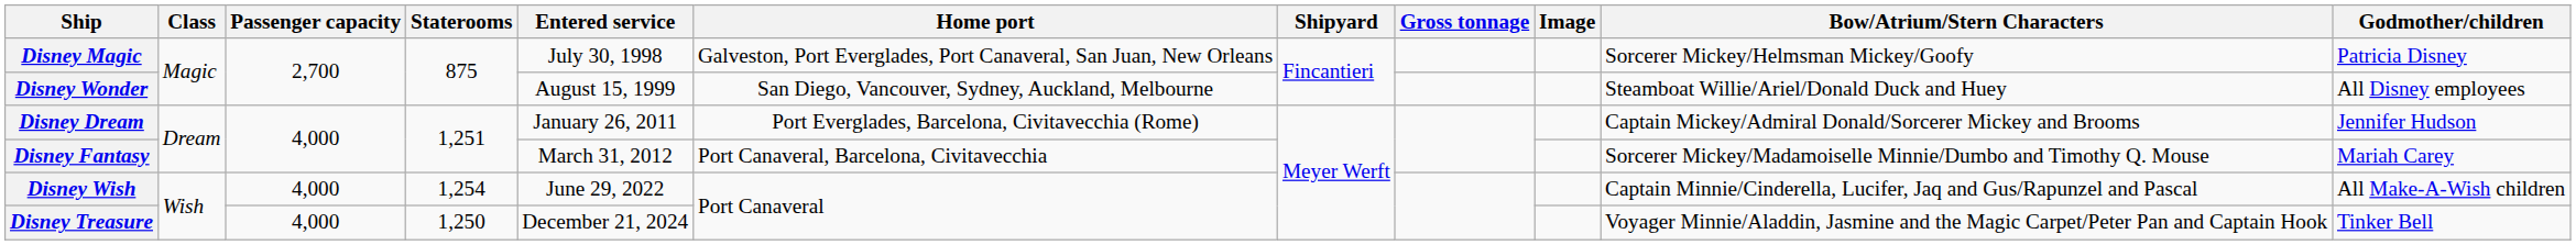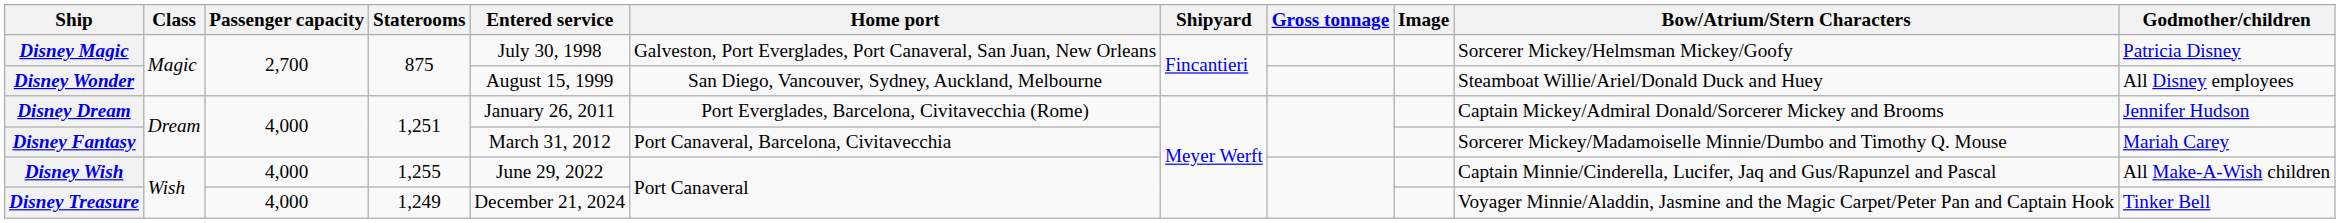 <table class="wikitable sortable plainrowheaders">
 <tr>
 <th>Ship</th>
 <th>Class</th>
 <th>Passenger capacity</th>
 <th>Staterooms</th>
 <th>Entered service</th>
 <th>Home port</th>
 <th>Shipyard</th>
 <th><a href='#'>Gross tonnage</a></th>
 <th>Image</th>
 <th>Bow/Atrium/Stern Characters</th>
 <th>Godmother/children</th>
 </tr>
 <tr>
 <th scope="row"><em><a href='#'>Disney Magic</a></em></th>
 <td rowspan="2"><em>Magic</em></td>
 <td rowspan="2" style="text-align:Center;">2,700</td>
 <td rowspan="2" style="text-align:Center;">875</td>
 <td style="text-align:Center;">July 30, 1998</td>
 <td style="text-align:Center;">Galveston, Port Everglades, Port Canaveral, San Juan, New Orleans</td>
 <td rowspan="2"><a href='#'>Fincantieri</a></td>
 <td style="text-align:Center;"></td>
 <td></td>
 <td>Sorcerer Mickey/Helmsman Mickey/Goofy</td>
 <td><a href='#'>Patricia Disney</a></td>
 </tr>
 <tr>
 <th scope="row"><em><a href='#'>Disney Wonder</a></em></th>
 <td style="text-align:Center;">August 15, 1999</td>
 <td style="text-align:Center;">San Diego, Vancouver, Sydney, Auckland, Melbourne</td>
 <td style="text-align:Center;"></td>
 <td></td>
 <td>Steamboat Willie/Ariel/Donald Duck and Huey</td>
 <td>All <a href='#'>Disney</a> employees</td>
 </tr>
 <tr>
 <th scope="row"><em><a href='#'>Disney Dream</a></em></th>
 <td rowspan="2"><em>Dream</em></td>
 <td rowspan="2" style="text-align:Center;">4,000</td>
 <td rowspan="2" style="text-align:Center;">1,251</td>
 <td style="text-align:Center;">January 26, 2011</td>
 <td style="text-align:Center;">Port Everglades, Barcelona, Civitavecchia  (Rome)</td>
 <td rowspan="4"><a href='#'>Meyer Werft</a></td>
 <td rowspan="2" style="text-align:Center;"></td>
 <td></td>
 <td>Captain Mickey/Admiral Donald/Sorcerer Mickey and Brooms</td>
 <td><a href='#'>Jennifer Hudson</a></td>
 </tr>
 <tr>
 <th scope="row"><em><a href='#'>Disney Fantasy</a></em></th>
 <td style="text-align:Center;">March 31, 2012</td>
 <td>Port Canaveral, Barcelona, Civitavecchia</td>
 <td></td>
 <td>Sorcerer Mickey/Madamoiselle Minnie/Dumbo and Timothy Q. Mouse</td>
 <td><a href='#'>Mariah Carey</a></td>
 </tr>
 <tr>
 <th scope="row"><em><a href='#'>Disney Wish</a></em></th>
 <td rowspan="2"><em>Wish</em></td>
 <td style="text-align:Center;">4,000</td>
-<td style="text-align:Center;">1,254</td>
+<td style="text-align:Center;">1,255</td>
 <td style="text-align:Center;">June 29, 2022</td>
 <td rowspan="2">Port Canaveral</td>
 <td rowspan="2" style="text-align:Center;"></td>
 <td></td>
 <td>Captain Minnie/Cinderella, Lucifer, Jaq and Gus/Rapunzel and Pascal</td>
 <td>All <a href='#'>Make-A-Wish</a> children</td>
 </tr>
 <tr>
 <th scope="row"><em><a href='#'>Disney Treasure</a></em></th>
 <td style="text-align:Center;">4,000</td>
-<td style="text-align:Center;">1,250</td>
+<td style="text-align:Center;">1,249</td>
 <td style="text-align:Center;">December 21, 2024</td>
 <td style="text-align:Center;"></td>
 <td>Voyager Minnie/Aladdin, Jasmine and the Magic Carpet/Peter Pan and Captain Hook</td>
 <td><a href='#'>Tinker Bell</a></td>
 </tr>
 </table>
